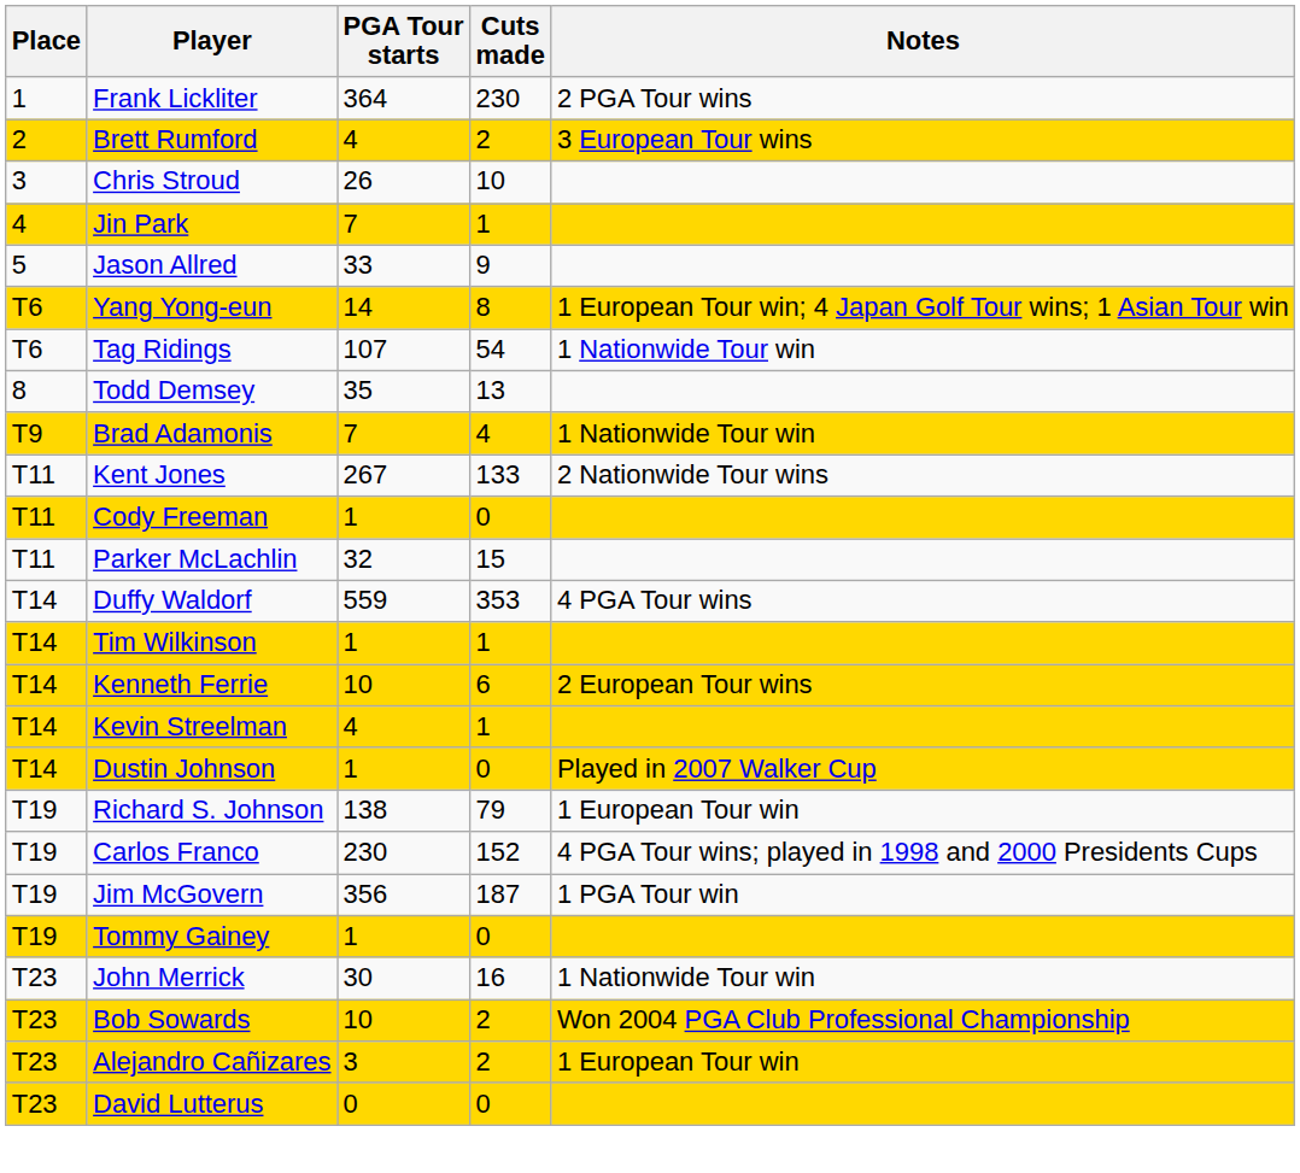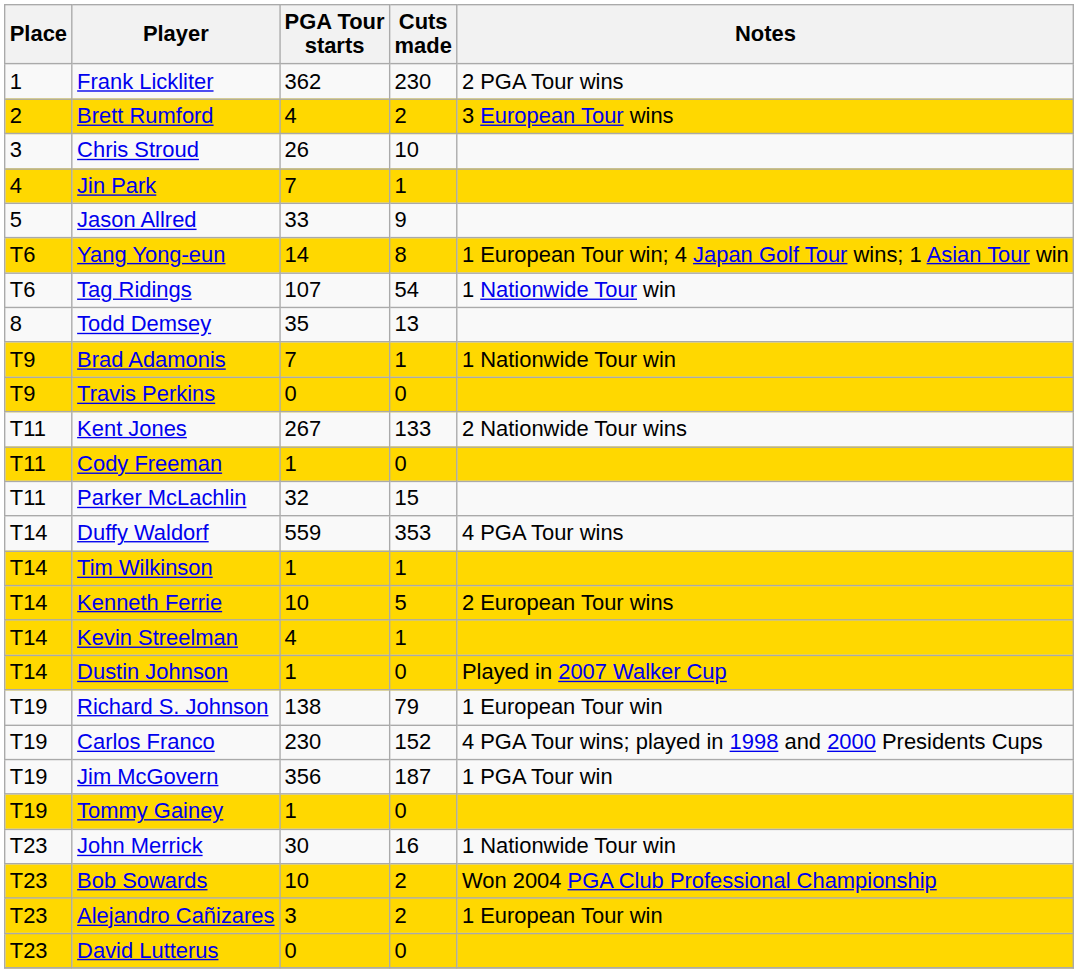 <table class="sortable wikitable">
 <tr>
 <th>Place</th>
 <th>Player</th>
 <th>PGA Tour<br>starts</th>
 <th>Cuts<br>made</th>
 <th>Notes</th>
 </tr>
 <tr>
 <td>1</td>
 <td> <a href='#'>Frank Lickliter</a></td>
-<td>364</td>
+<td>362</td>
 <td>230</td>
 <td>2 PGA Tour wins</td>
 </tr>
 <tr style="background:#FFD800;">
 <td>2</td>
 <td> <a href='#'>Brett Rumford</a></td>
 <td>4</td>
 <td>2</td>
 <td>3 <a href='#'>European Tour</a> wins</td>
 </tr>
 <tr>
 <td>3</td>
 <td> <a href='#'>Chris Stroud</a></td>
 <td>26</td>
 <td>10</td>
 <td></td>
 </tr>
 <tr style="background:#FFD800;">
 <td>4</td>
 <td> <a href='#'>Jin Park</a></td>
 <td>7</td>
 <td>1</td>
 <td></td>
 </tr>
 <tr>
 <td>5</td>
 <td> <a href='#'>Jason Allred</a></td>
 <td>33</td>
 <td>9</td>
 <td></td>
 </tr>
 <tr style="background:#FFD800;">
 <td>T6</td>
 <td> <a href='#'>Yang Yong-eun</a></td>
 <td>14</td>
 <td>8</td>
 <td>1 European Tour win; 4 <a href='#'>Japan Golf Tour</a> wins; 1 <a href='#'>Asian Tour</a> win</td>
 </tr>
 <tr>
 <td>T6</td>
 <td> <a href='#'>Tag Ridings</a></td>
 <td>107</td>
 <td>54</td>
 <td>1 <a href='#'>Nationwide Tour</a> win</td>
 </tr>
 <tr>
 <td>8</td>
 <td> <a href='#'>Todd Demsey</a></td>
 <td>35</td>
 <td>13</td>
 <td></td>
 </tr>
 <tr style="background:#FFD800;">
 <td>T9</td>
 <td> <a href='#'>Brad Adamonis</a></td>
 <td>7</td>
-<td>4</td>
+<td>1</td>
 <td>1 Nationwide Tour win</td>
+</tr>
+<tr style="background:#FFD800;">
+<td>T9</td>
+<td> <a href='#'>Travis Perkins</a></td>
+<td>0</td>
+<td>0</td>
+<td></td>
 </tr>
 <tr>
 <td>T11</td>
 <td> <a href='#'>Kent Jones</a></td>
 <td>267</td>
 <td>133</td>
 <td>2 Nationwide Tour wins</td>
 </tr>
 <tr style="background:#FFD800;">
 <td>T11</td>
 <td> <a href='#'>Cody Freeman</a></td>
 <td>1</td>
 <td>0</td>
 <td></td>
 </tr>
 <tr>
 <td>T11</td>
 <td> <a href='#'>Parker McLachlin</a></td>
 <td>32</td>
 <td>15</td>
 <td></td>
 </tr>
 <tr>
 <td>T14</td>
 <td> <a href='#'>Duffy Waldorf</a></td>
 <td>559</td>
 <td>353</td>
 <td>4 PGA Tour wins</td>
 </tr>
 <tr style="background:#FFD800;">
 <td>T14</td>
 <td> <a href='#'>Tim Wilkinson</a></td>
 <td>1</td>
 <td>1</td>
 <td></td>
 </tr>
 <tr style="background:#FFD800;">
 <td>T14</td>
 <td> <a href='#'>Kenneth Ferrie</a></td>
 <td>10</td>
-<td>6</td>
+<td>5</td>
 <td>2 European Tour wins</td>
 </tr>
 <tr style="background:#FFD800;">
 <td>T14</td>
 <td> <a href='#'>Kevin Streelman</a></td>
 <td>4</td>
 <td>1</td>
 <td></td>
 </tr>
 <tr style="background:#FFD800;">
 <td>T14</td>
 <td> <a href='#'>Dustin Johnson</a></td>
 <td>1</td>
 <td>0</td>
 <td>Played in <a href='#'>2007 Walker Cup</a></td>
 </tr>
 <tr>
 <td>T19</td>
 <td> <a href='#'>Richard S. Johnson</a></td>
 <td>138</td>
 <td>79</td>
 <td>1 European Tour win</td>
 </tr>
 <tr>
 <td>T19</td>
 <td> <a href='#'>Carlos Franco</a></td>
 <td>230</td>
 <td>152</td>
 <td>4 PGA Tour wins; played in <a href='#'>1998</a> and <a href='#'>2000</a> Presidents Cups</td>
 </tr>
 <tr>
 <td>T19</td>
 <td> <a href='#'>Jim McGovern</a></td>
 <td>356</td>
 <td>187</td>
 <td>1 PGA Tour win</td>
 </tr>
 <tr style="background:#FFD800;">
 <td>T19</td>
 <td> <a href='#'>Tommy Gainey</a></td>
 <td>1</td>
 <td>0</td>
 <td></td>
 </tr>
 <tr>
 <td>T23</td>
 <td> <a href='#'>John Merrick</a></td>
 <td>30</td>
 <td>16</td>
 <td>1 Nationwide Tour win</td>
 </tr>
 <tr style="background:#FFD800;">
 <td>T23</td>
 <td> <a href='#'>Bob Sowards</a></td>
 <td>10</td>
 <td>2</td>
 <td>Won 2004 <a href='#'>PGA Club Professional Championship</a></td>
 </tr>
 <tr style="background:#FFD800;">
 <td>T23</td>
 <td> <a href='#'>Alejandro Cañizares</a></td>
 <td>3</td>
 <td>2</td>
 <td>1 European Tour win</td>
 </tr>
 <tr style="background:#FFD800;">
 <td>T23</td>
 <td> <a href='#'>David Lutterus</a></td>
 <td>0</td>
 <td>0</td>
 <td></td>
 </tr>
 <tr>
 </tr>
 </table>
